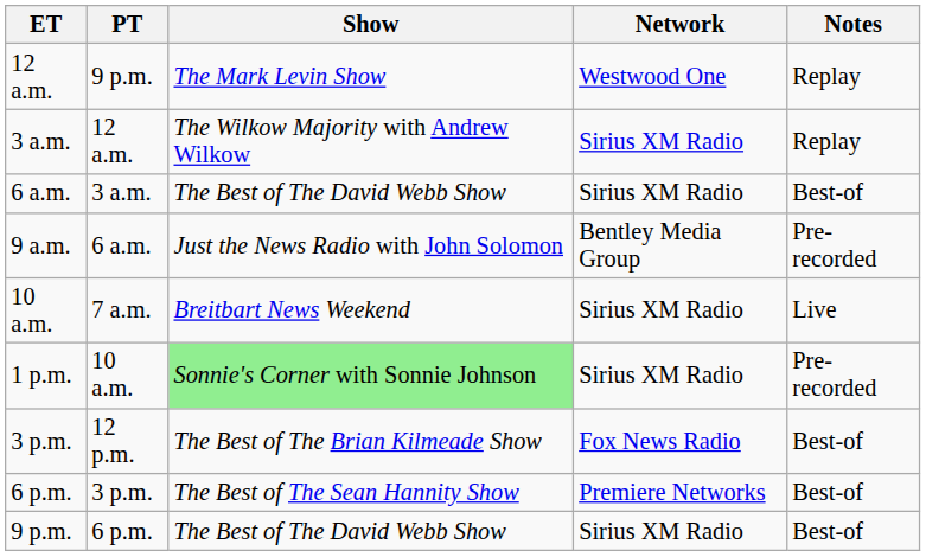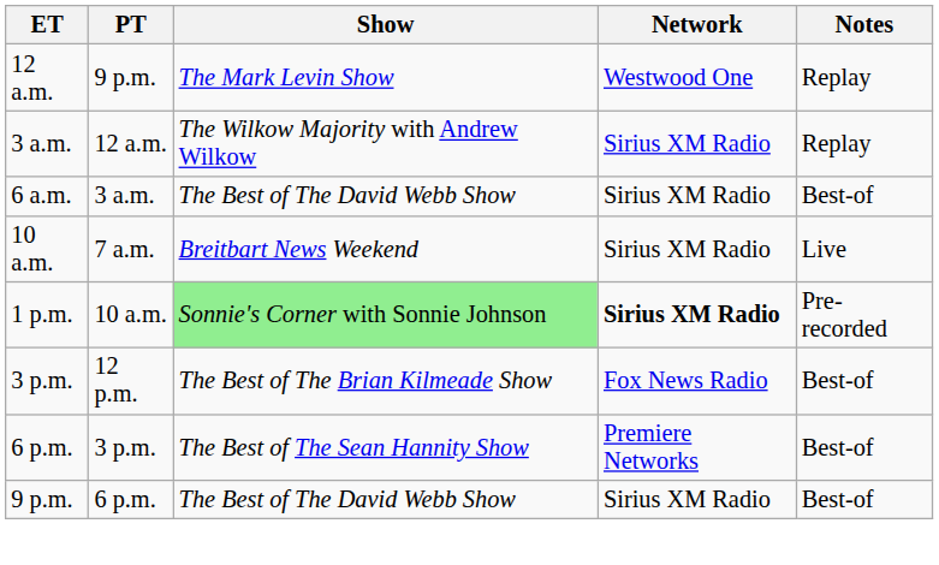 <table class="wikitable">
 <tr>
 <th>ET</th>
 <th>PT</th>
 <th>Show</th>
 <th>Network</th>
 <th>Notes</th>
 </tr>
 <tr>
 <td>12 a.m.</td>
 <td>9 p.m.</td>
 <td><em><a href='#'>The Mark Levin Show</a></em></td>
 <td><a href='#'>Westwood One</a></td>
 <td>Replay</td>
 </tr>
 <tr>
 <td>3 a.m.</td>
 <td>12 a.m.</td>
 <td><em>The Wilkow Majority</em> with <a href='#'>Andrew Wilkow</a></td>
 <td><a href='#'>Sirius XM Radio</a></td>
 <td>Replay</td>
 </tr>
 <tr>
 <td>6 a.m.</td>
 <td>3 a.m.</td>
 <td><em>The Best of The David Webb Show</em></td>
 <td>Sirius XM Radio</td>
 <td>Best-of</td>
 </tr>
 <tr>
-<td>9 a.m.</td>
-<td>6 a.m.</td>
-<td><em>Just the News Radio</em> with <a href='#'>John Solomon</a></td>
-<td>Bentley Media Group</td>
-<td>Pre-recorded</td>
-</tr>
-<tr>
 <td>10 a.m.</td>
 <td>7 a.m.</td>
 <td><em><a href='#'>Breitbart News</a> Weekend</em></td>
 <td>Sirius XM Radio</td>
 <td>Live</td>
 </tr>
 <tr>
 <td>1 p.m.</td>
 <td>10 a.m.</td>
 <td style="background: lightgreen;"><em>Sonnie's Corner</em> with Sonnie Johnson</td>
-<td>Sirius XM Radio</td>
+<td><strong>Sirius XM Radio</strong></td>
 <td>Pre-recorded</td>
 </tr>
 <tr>
 <td>3 p.m.</td>
 <td>12 p.m.</td>
 <td><em>The Best of The <a href='#'>Brian Kilmeade</a> Show</em></td>
 <td><a href='#'>Fox News Radio</a></td>
 <td>Best-of</td>
 </tr>
 <tr>
 <td>6 p.m.</td>
 <td>3 p.m.</td>
 <td><em>The Best of <a href='#'>The Sean Hannity Show</a></em></td>
 <td><a href='#'>Premiere Networks</a></td>
 <td>Best-of</td>
 </tr>
 <tr>
 <td>9 p.m.</td>
 <td>6 p.m.</td>
 <td><em>The Best of The David Webb Show</em></td>
 <td>Sirius XM Radio</td>
 <td>Best-of</td>
 </tr>
 </table>
